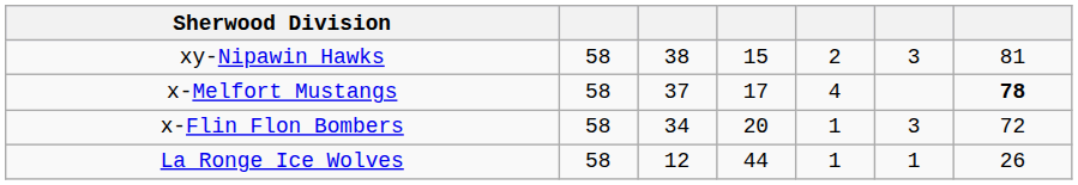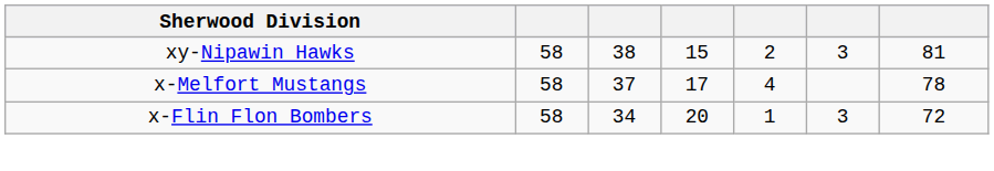 <table class="wikitable" style="text-align:center; width:50em">
 <tr bgcolor="#DDDDFF">
 <th width="35%">Sherwood Division</th>
 <th width="5%"></th>
 <th width="5%"></th>
 <th width="5%"></th>
 <th width="5%"></th>
 <th width="5%"></th>
 <th width="7.5%"></th>
 </tr>
 <tr>
 <td>xy-<a href='#'>Nipawin Hawks</a></td>
 <td>58</td>
 <td>38</td>
 <td>15</td>
 <td>2</td>
 <td>3</td>
 <td>81</td>
 </tr>
 <tr>
 <td>x-<a href='#'>Melfort Mustangs</a></td>
 <td>58</td>
 <td>37</td>
 <td>17</td>
 <td>4</td>
 <td></td>
-<td><strong>78</strong></td>
+<td>78</td>
 </tr>
 <tr>
 <td>x-<a href='#'>Flin Flon Bombers</a></td>
 <td>58</td>
 <td>34</td>
 <td>20</td>
 <td>1</td>
 <td>3</td>
 <td>72</td>
 </tr>
-<tr>
-<td><a href='#'>La Ronge Ice Wolves</a></td>
-<td>58</td>
-<td>12</td>
-<td>44</td>
-<td>1</td>
-<td>1</td>
-<td>26</td>
-</tr>
 </table>
